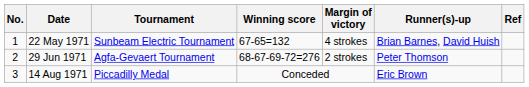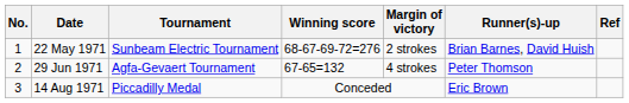 <table class="wikitable" style="font-size:95%;">
 <tr>
 <th>No.</th>
 <th>Date</th>
 <th>Tournament</th>
 <th>Winning score</th>
 <th>Margin of<br>victory</th>
 <th>Runner(s)-up</th>
 <th>Ref</th>
 </tr>
 <tr>
 <td align=center>1</td>
 <td>22 May 1971</td>
 <td><a href='#'>Sunbeam Electric Tournament</a></td>
-<td>67-65=132</td>
-<td>4 strokes</td>
+<td>68-67-69-72=276</td>
+<td>2 strokes</td>
 <td> <a href='#'>Brian Barnes</a>,  <a href='#'>David Huish</a></td>
 <td></td>
 </tr>
 <tr>
 <td align=center>2</td>
 <td>29 Jun 1971</td>
 <td><a href='#'>Agfa-Gevaert Tournament</a></td>
-<td>68-67-69-72=276</td>
-<td>2 strokes</td>
+<td>67-65=132</td>
+<td>4 strokes</td>
 <td> <a href='#'>Peter Thomson</a></td>
 <td></td>
 </tr>
 <tr>
 <td align=center>3</td>
 <td>14 Aug 1971</td>
 <td><a href='#'>Piccadilly Medal</a></td>
 <td align=center colspan=2>Conceded</td>
 <td> <a href='#'>Eric Brown</a></td>
 <td></td>
 </tr>
 </table>
